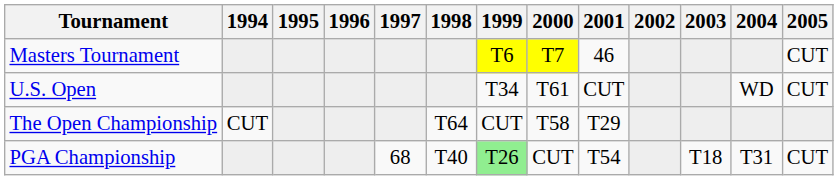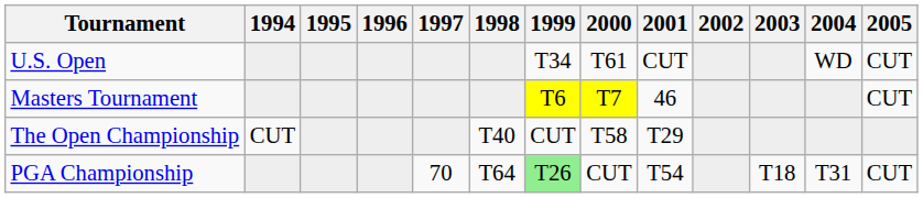 <table class="wikitable" style="font-size:95%;text-align:center;">
 <tr>
 <th>Tournament</th>
 <th>1994</th>
 <th>1995</th>
 <th>1996</th>
 <th>1997</th>
 <th>1998</th>
 <th>1999</th>
 <th>2000</th>
 <th>2001</th>
 <th>2002</th>
 <th>2003</th>
 <th>2004</th>
 <th>2005</th>
 </tr>
 <tr>
+<td align=left><a href='#'>U.S. Open</a></td>
+<td style="background:#eeeeee;"></td>
+<td style="background:#eeeeee;"></td>
+<td style="background:#eeeeee;"></td>
+<td style="background:#eeeeee;"></td>
+<td style="background:#eeeeee;"></td>
+<td>T34</td>
+<td>T61</td>
+<td>CUT</td>
+<td style="background:#eeeeee;"></td>
+<td style="background:#eeeeee;"></td>
+<td>WD</td>
+<td>CUT</td>
+</tr>
+<tr>
 <td align=left><a href='#'>Masters Tournament</a></td>
 <td style="background:#eeeeee;"></td>
 <td style="background:#eeeeee;"></td>
 <td style="background:#eeeeee;"></td>
 <td style="background:#eeeeee;"></td>
 <td style="background:#eeeeee;"></td>
 <td style="background:yellow;">T6</td>
 <td style="background:yellow;">T7</td>
 <td>46</td>
 <td style="background:#eeeeee;"></td>
 <td style="background:#eeeeee;"></td>
 <td style="background:#eeeeee;"></td>
 <td>CUT</td>
 </tr>
 <tr>
-<td align=left><a href='#'>U.S. Open</a></td>
-<td style="background:#eeeeee;"></td>
-<td style="background:#eeeeee;"></td>
-<td style="background:#eeeeee;"></td>
-<td style="background:#eeeeee;"></td>
-<td style="background:#eeeeee;"></td>
-<td>T34</td>
-<td>T61</td>
-<td>CUT</td>
-<td style="background:#eeeeee;"></td>
-<td style="background:#eeeeee;"></td>
-<td>WD</td>
-<td>CUT</td>
-</tr>
-<tr>
 <td align=left><a href='#'>The Open Championship</a></td>
 <td>CUT</td>
 <td style="background:#eeeeee;"></td>
 <td style="background:#eeeeee;"></td>
 <td style="background:#eeeeee;"></td>
-<td>T64</td>
+<td>T40</td>
 <td>CUT</td>
 <td>T58</td>
 <td>T29</td>
 <td style="background:#eeeeee;"></td>
 <td style="background:#eeeeee;"></td>
 <td style="background:#eeeeee;"></td>
 <td style="background:#eeeeee;"></td>
 </tr>
 <tr>
 <td align=left><a href='#'>PGA Championship</a></td>
 <td style="background:#eeeeee;"></td>
 <td style="background:#eeeeee;"></td>
 <td style="background:#eeeeee;"></td>
-<td>68</td>
-<td>T40</td>
+<td>70</td>
+<td>T64</td>
 <td style="background: lightgreen;">T26</td>
 <td>CUT</td>
 <td>T54</td>
 <td style="background:#eeeeee;"></td>
 <td>T18</td>
 <td>T31</td>
 <td>CUT</td>
 </tr>
 </table>
